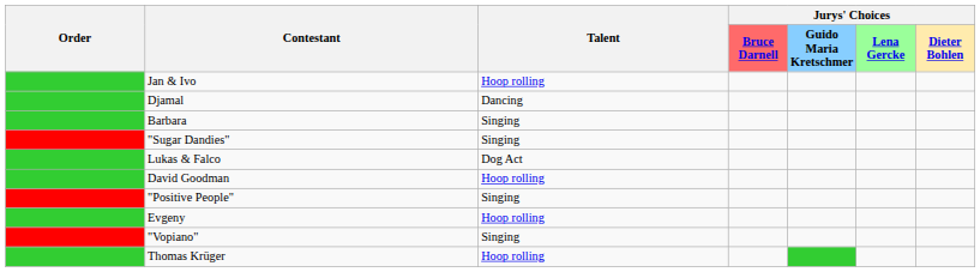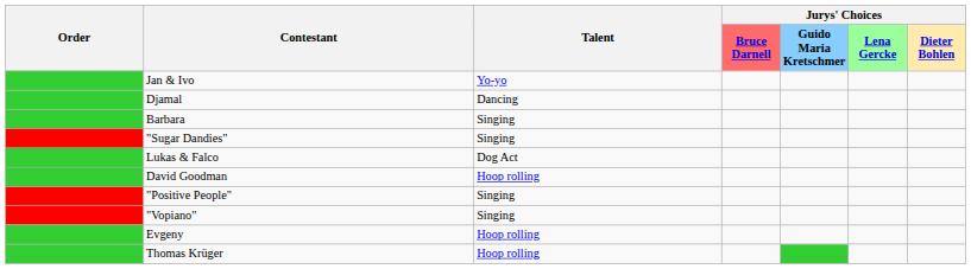 <table class="wikitable" style="width:100%;">
 <tr>
 <th rowspan="2">Order</th>
 <th rowspan="2">Contestant</th>
 <th rowspan="2">Talent</th>
 <th colspan="4">Jurys' Choices</th>
 </tr>
 <tr>
 <th style="background-color:#FF6A6A" width="70"><a href='#'>Bruce Darnell</a></th>
 <th style="background-color:#87CEFF" width="70">Guido Maria Kretschmer</th>
 <th style="background-color:#9AFF9A" width="70"><a href='#'>Lena Gercke</a></th>
 <th style="background-color:#FFEBAD" width="70"><a href='#'>Dieter Bohlen</a></th>
 </tr>
 <tr>
 <td bgcolor=limegreen></td>
 <td>Jan & Ivo</td>
-<td><a href='#'>Hoop rolling</a></td>
+<td><a href='#'>Yo-yo</a></td>
 <td style=";text-align:center;"></td>
 <td style=";text-align:center;"></td>
 <td style=";text-align:center;"></td>
 <td style=";text-align:center;"></td>
 </tr>
 <tr>
 <td bgcolor=limegreen></td>
 <td>Djamal</td>
 <td>Dancing</td>
 <td style=";text-align:center;"></td>
 <td style=";text-align:center;"></td>
 <td style=";text-align:center;"></td>
 <td style=";text-align:center;"></td>
 </tr>
 <tr>
 <td bgcolor=limegreen></td>
 <td>Barbara</td>
 <td>Singing</td>
 <td style=";text-align:center;"></td>
 <td style=";text-align:center;"></td>
 <td style=";text-align:center;"></td>
 <td style=";text-align:center;"></td>
 </tr>
 <tr>
 <td bgcolor=red></td>
 <td>"Sugar Dandies"</td>
 <td>Singing</td>
 <td style=";text-align:center;"></td>
 <td style=";text-align:center;"></td>
 <td style=";text-align:center;"></td>
 <td style=";text-align:center;"></td>
 </tr>
 <tr>
 <td bgcolor=limegreen></td>
 <td>Lukas & Falco</td>
 <td>Dog Act</td>
 <td style=";text-align:center;"></td>
 <td style=";text-align:center;"></td>
 <td style=";text-align:center;"></td>
 <td style=";text-align:center;"></td>
 </tr>
 <tr>
 <td bgcolor=limegreen></td>
 <td>David Goodman</td>
 <td><a href='#'>Hoop rolling</a></td>
 <td style=";text-align:center;"></td>
 <td style=";text-align:center;"></td>
 <td style=";text-align:center;"></td>
 <td style=";text-align:center;"></td>
 </tr>
 <tr>
 <td bgcolor=red></td>
 <td>"Positive People"</td>
 <td>Singing</td>
 <td style=";text-align:center;"></td>
 <td style=";text-align:center;"></td>
 <td style=";text-align:center;"></td>
 <td style=";text-align:center;"></td>
 </tr>
 <tr>
-<td bgcolor=limegreen></td>
-<td>Evgeny</td>
-<td><a href='#'>Hoop rolling</a></td>
+<td bgcolor=red></td>
+<td>"Vopiano"</td>
+<td>Singing</td>
 <td style=";text-align:center;"></td>
 <td style=";text-align:center;"></td>
 <td style=";text-align:center;"></td>
 <td style=";text-align:center;"></td>
 </tr>
 <tr>
-<td bgcolor=red></td>
-<td>"Vopiano"</td>
-<td>Singing</td>
+<td bgcolor=limegreen></td>
+<td>Evgeny</td>
+<td><a href='#'>Hoop rolling</a></td>
 <td style=";text-align:center;"></td>
 <td style=";text-align:center;"></td>
 <td style=";text-align:center;"></td>
 <td style=";text-align:center;"></td>
 </tr>
 <tr>
 <td bgcolor=limegreen></td>
 <td>Thomas Krüger</td>
 <td><a href='#'>Hoop rolling</a></td>
 <td style=";text-align:center;"></td>
 <td bgcolor=limegreen></td>
 <td style=";text-align:center;"></td>
 <td style=";text-align:center;"></td>
 </tr>
 </table>
